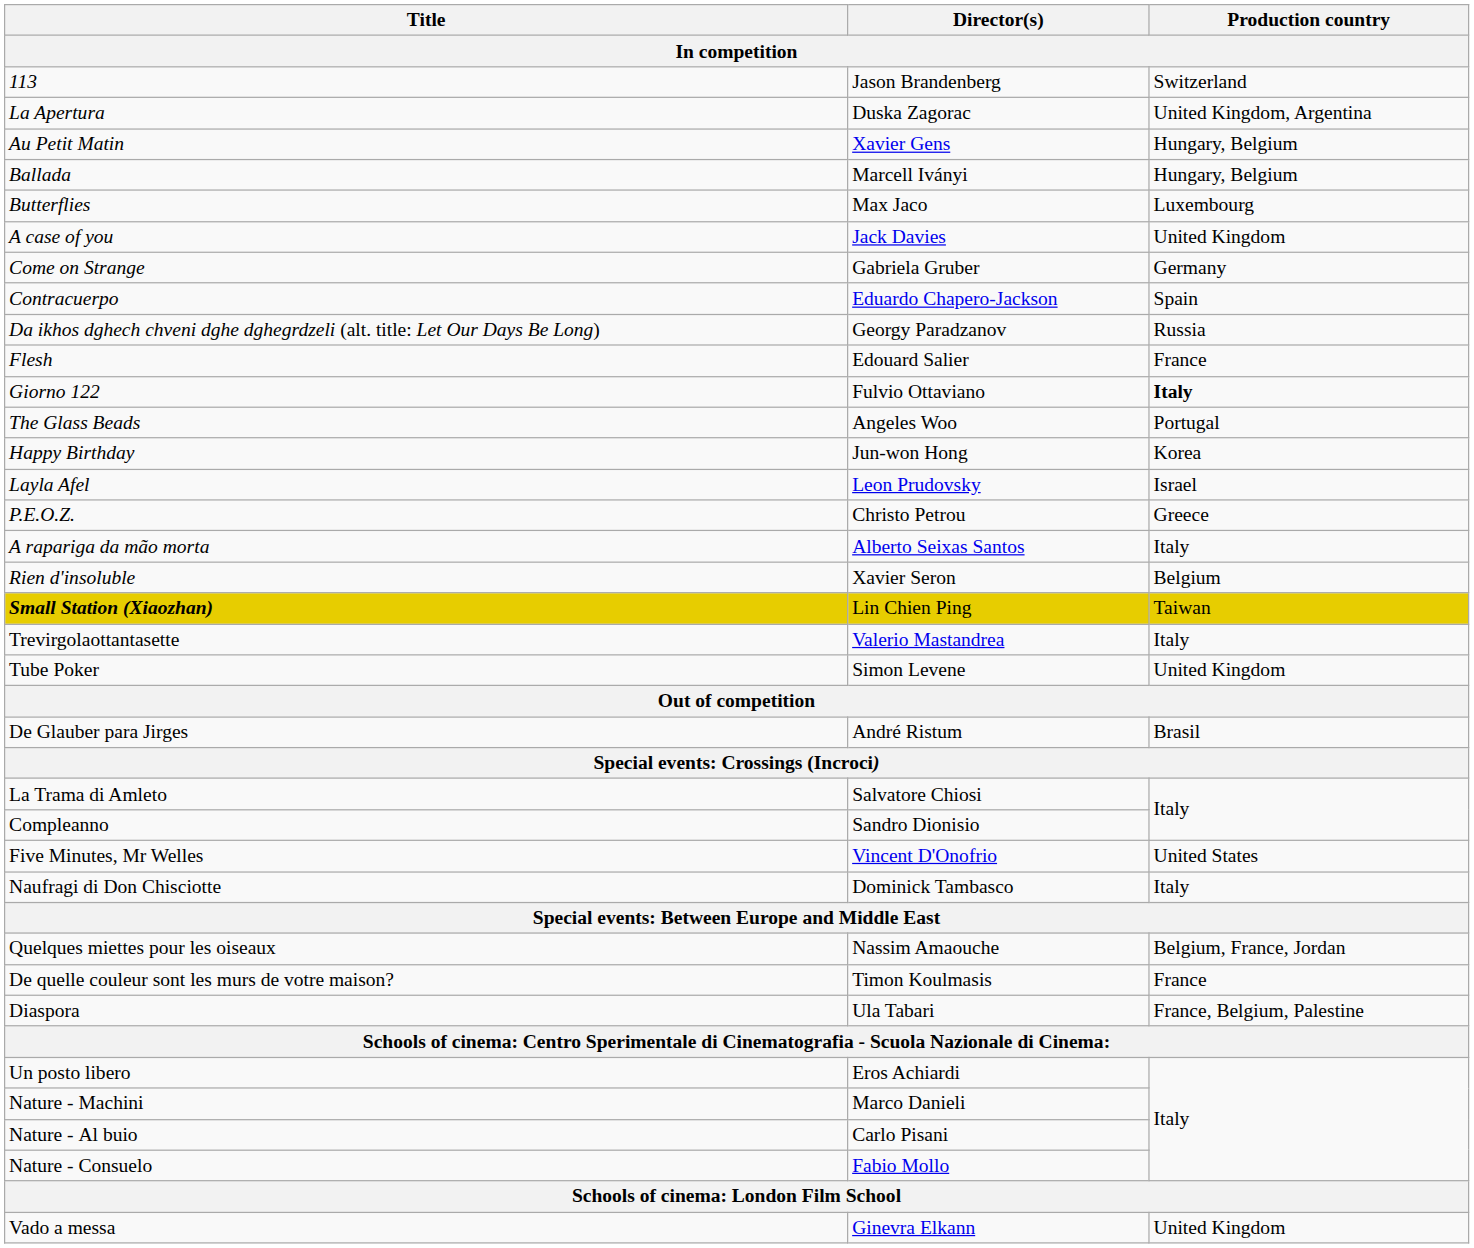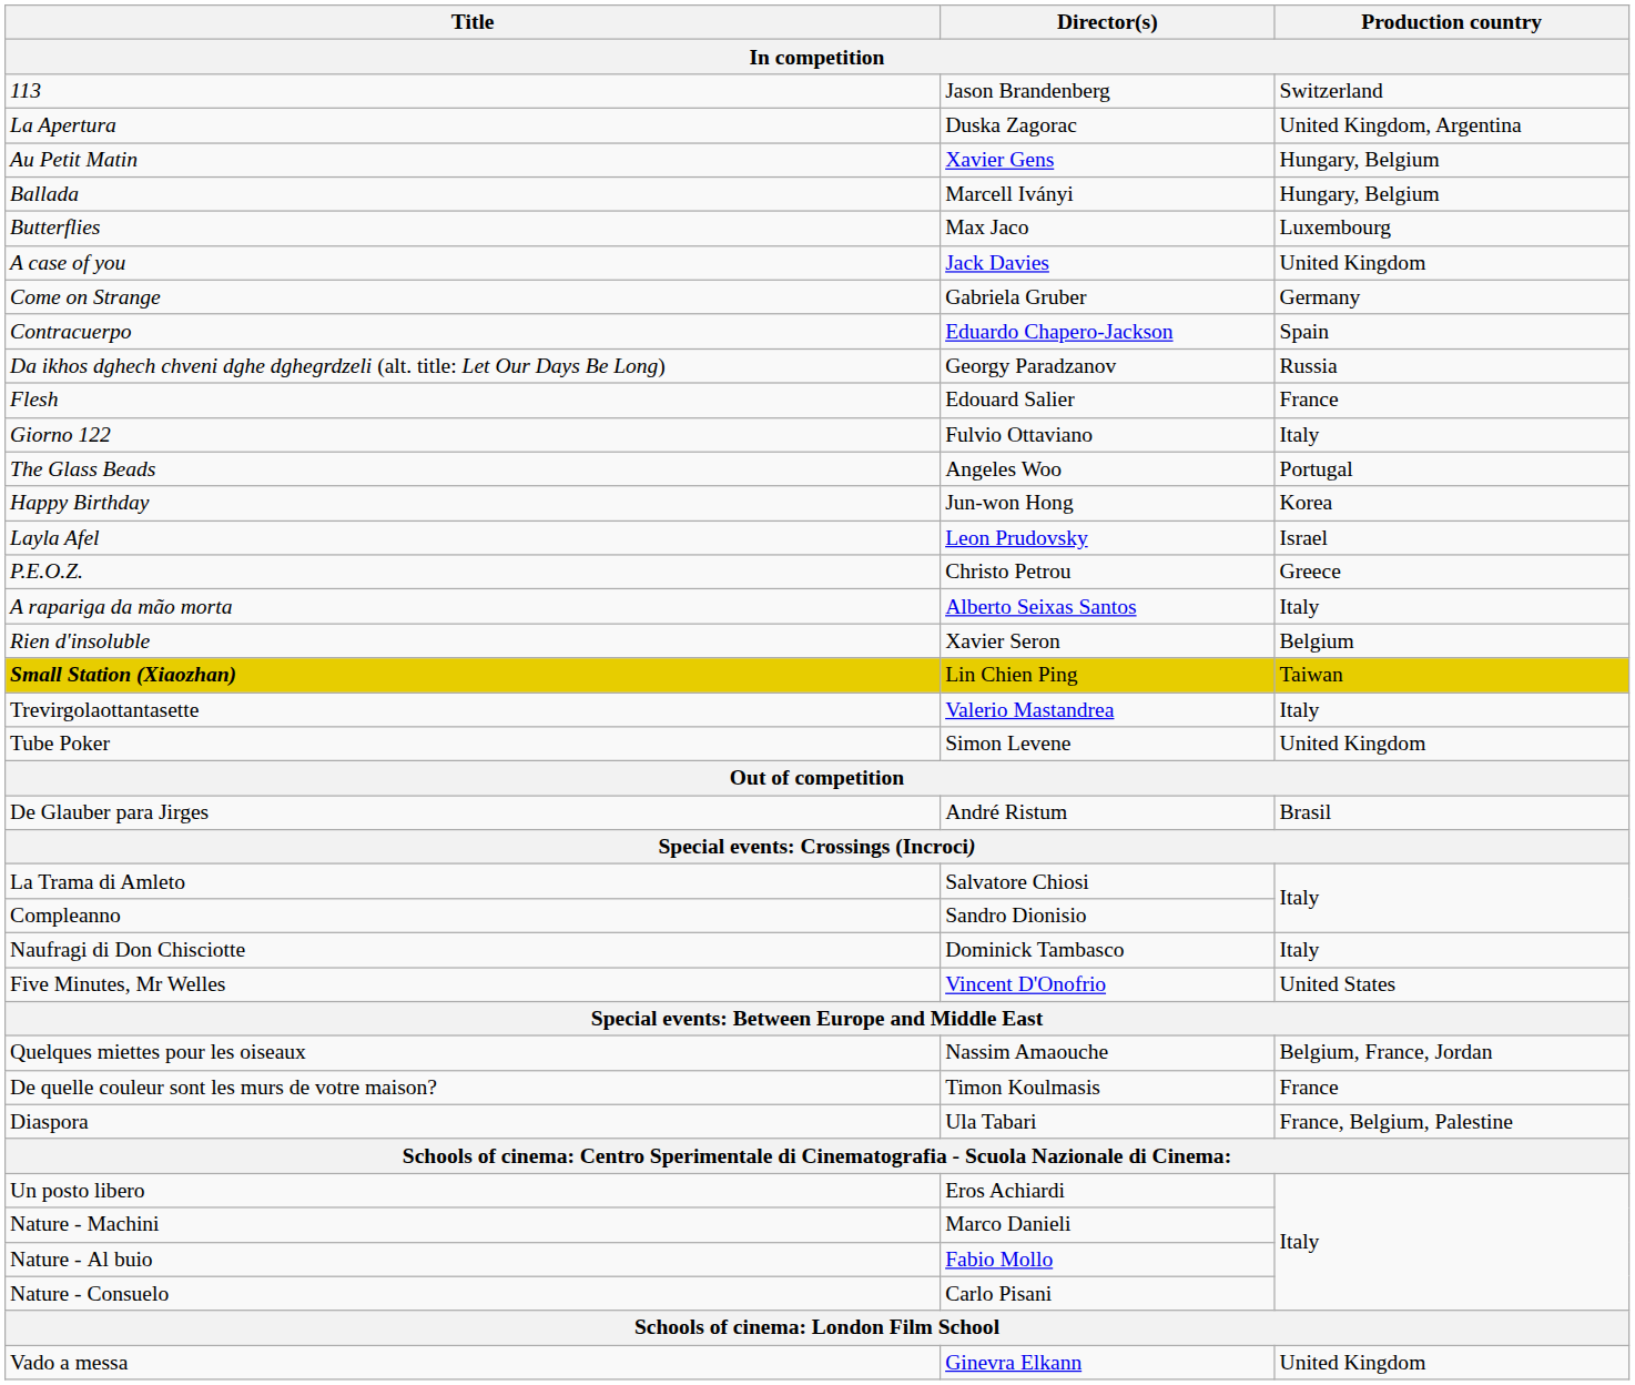 <table class="wikitable" style="width:95%; margin-bottom:0px">
 <tr>
 <th>Title</th>
 <th>Director(s)</th>
 <th>Production country</th>
 </tr>
 <tr>
 <th colspan="3">In competition</th>
 </tr>
 <tr>
 <td><em>113</em></td>
 <td data-sort-value="Brandenberg">Jason Brandenberg</td>
 <td>Switzerland</td>
 </tr>
 <tr>
 <td data-sort-value="Apertura"><em>La Apertura</em></td>
 <td data-sort-value="Zagorac">Duska Zagorac</td>
 <td>United Kingdom, Argentina</td>
 </tr>
 <tr>
 <td><em>Au Petit Matin</em></td>
 <td data-sort-value="Gens"><a href='#'>Xavier Gens</a></td>
 <td>Hungary, Belgium</td>
 </tr>
 <tr>
 <td><em>Ballada</em></td>
 <td data-sort-value="Iványi">Marcell Iványi</td>
 <td>Hungary, Belgium</td>
 </tr>
 <tr>
 <td><em>Butterflies</em></td>
 <td data-sort-value="Jaco">Max Jaco</td>
 <td>Luxembourg</td>
 </tr>
 <tr>
 <td data-sort-value="Case"><em>A case of you</em></td>
 <td data-sort-value="Davies"><a href='#'>Jack Davies</a></td>
 <td>United Kingdom</td>
 </tr>
 <tr>
 <td><em>Come on Strange</em></td>
 <td data-sort-value="Gruber">Gabriela Gruber</td>
 <td>Germany</td>
 </tr>
 <tr>
 <td><em>Contracuerpo</em></td>
 <td data-sort-value="Chapero-Jackson"><a href='#'>Eduardo Chapero-Jackson</a></td>
 <td>Spain</td>
 </tr>
 <tr>
 <td><em>Da ikhos dghech chveni dghe dghegrdzeli</em> (alt. title: <em>Let Our Days Be Long</em>)</td>
 <td data-sort-value="Paradzanov">Georgy Paradzanov</td>
 <td>Russia</td>
 </tr>
 <tr>
 <td><em>Flesh</em></td>
 <td data-sort-value="Salier">Edouard Salier</td>
 <td>France</td>
 </tr>
 <tr>
 <td><em>Giorno 122</em></td>
 <td data-sort-value="Ottaviano">Fulvio Ottaviano</td>
-<td><strong>Italy</strong></td>
+<td>Italy</td>
 </tr>
 <tr>
 <td data-sort-value="Glass"><em>The Glass Beads</em></td>
 <td data-sort-value="Woo">Angeles Woo</td>
 <td>Portugal</td>
 </tr>
 <tr>
 <td><em>Happy Birthday</em></td>
 <td>Jun-won Hong</td>
 <td>Korea</td>
 </tr>
 <tr>
 <td><em>Layla Afel</em></td>
 <td data-sort-value="Prudovsky"><a href='#'>Leon Prudovsky</a></td>
 <td>Israel</td>
 </tr>
 <tr>
 <td><em>P.E.O.Z.</em></td>
 <td data-sort-value="Petrou">Christo Petrou</td>
 <td>Greece</td>
 </tr>
 <tr>
 <td data-sort-value="Rapariga"><em>A rapariga da mão morta</em></td>
 <td data-sort-value="Santos"><a href='#'>Alberto Seixas Santos</a></td>
 <td>Italy</td>
 </tr>
 <tr>
 <td><em>Rien d'insoluble</em></td>
 <td data-sort-value="Seron">Xavier Seron</td>
 <td>Belgium</td>
 </tr>
 <tr style="background:#E7CD00;">
 <td><strong><em>Small Station<em> (</em>Xiaozhan<em>)<strong></td>
 <td></strong>Lin Chien Ping<strong></td>
 <td></strong>Taiwan<strong></td>
 </tr>
 <tr>
 <td></em>Trevirgolaottantasette<em></td>
 <td data-sort-value="Mastandrea"><a href='#'>Valerio Mastandrea</a></td>
 <td>Italy</td>
 </tr>
 <tr>
 <td></em>Tube Poker<em></td>
 <td data-sort-value="Levene">Simon Levene</td>
 <td>United Kingdom</td>
 </tr>
 <tr>
 <th colspan="3">Out of competition</th>
 </tr>
 <tr>
 <td></em>De Glauber para Jirges<em></td>
 <td>André Ristum</td>
 <td>Brasil</td>
 </tr>
 <tr>
 <th colspan="3">Special events: Crossings (</em>Incroci<em>)</th>
 </tr>
 <tr>
 <td></em>La Trama di Amleto<em></td>
 <td>Salvatore Chiosi</td>
 <td rowspan="2">Italy</td>
 </tr>
 <tr>
 <td></em>Compleanno<em></td>
 <td>Sandro Dionisio</td>
 </tr>
 <tr>
+<td></em>Naufragi di Don Chisciotte<em></td>
+<td>Dominick Tambasco</td>
+<td>Italy</td>
+</tr>
+<tr>
 <td></em>Five Minutes, Mr Welles<em></td>
 <td><a href='#'>Vincent D'Onofrio</a></td>
 <td>United States</td>
-</tr>
-<tr>
-<td></em>Naufragi di Don Chisciotte<em></td>
-<td>Dominick Tambasco</td>
-<td>Italy</td>
 </tr>
 <tr>
 <th colspan="3">Special events: Between Europe and Middle East</th>
 </tr>
 <tr>
 <td></em>Quelques miettes pour les oiseaux<em></td>
 <td>Nassim Amaouche</td>
 <td>Belgium, France, Jordan</td>
 </tr>
 <tr>
 <td></em>De quelle couleur sont les murs de votre maison?<em></td>
 <td>Timon Koulmasis</td>
 <td>France</td>
 </tr>
 <tr>
 <td></em>Diaspora<em></td>
 <td>Ula Tabari</td>
 <td>France, Belgium, Palestine</td>
 </tr>
 <tr>
 <th colspan="3">Schools of cinema: Centro Sperimentale di Cinematografia - Scuola Nazionale di Cinema:</th>
 </tr>
 <tr>
 <td></em>Un posto libero<em></td>
 <td>Eros Achiardi</td>
 <td rowspan="4">Italy</td>
 </tr>
 <tr>
 <td></em>Nature<em> - </em>Machini<em></td>
 <td>Marco Danieli</td>
 </tr>
 <tr>
 <td></em>Nature<em> - </em>Al buio<em></td>
-<td>Carlo Pisani</td>
+<td><a href='#'>Fabio Mollo</a></td>
 </tr>
 <tr>
 <td></em>Nature<em> - </em>Consuelo<em></td>
-<td><a href='#'>Fabio Mollo</a></td>
+<td>Carlo Pisani</td>
 </tr>
 <tr>
 <th colspan="3">Schools of cinema: London Film School</th>
 </tr>
 <tr>
 <td></em>Vado a messa<em></td>
 <td><a href='#'>Ginevra Elkann</a></td>
 <td>United Kingdom</td>
 </tr>
 </table>
